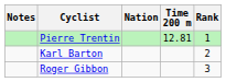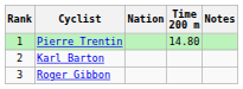 <table class="wikitable sortable" style="text-align:center">
 <tr>
-<th>Notes</th>
+<th>Rank</th>
 <th>Cyclist</th>
 <th>Nation</th>
 <th>Time<br>200 m</th>
-<th>Rank</th>
+<th>Notes</th>
 </tr>
 <tr bgcolor=bbf3bb>
-<td></td>
+<td>1</td>
 <td align=left><a href='#'>Pierre Trentin</a></td>
 <td align=left></td>
-<td>12.81</td>
-<td>1</td>
+<td>14.80</td>
+<td></td>
 </tr>
 <tr>
-<td></td>
+<td>2</td>
 <td align=left><a href='#'>Karl Barton</a></td>
 <td align=left></td>
 <td></td>
-<td>2</td>
+<td></td>
 </tr>
 <tr>
-<td></td>
+<td>3</td>
 <td align=left><a href='#'>Roger Gibbon</a></td>
 <td align=left></td>
 <td data-sort-value=9:99:99.9></td>
-<td>3</td>
+<td></td>
 </tr>
 </table>
